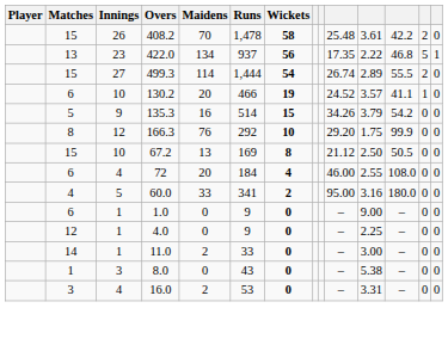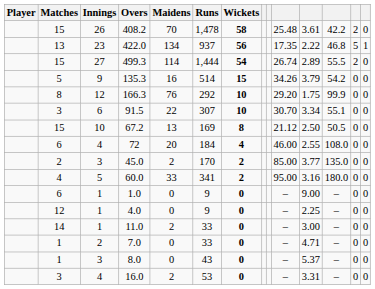 <table class="wikitable sortable" style="text-align:center">
 <tr>
 <th>Player</th>
 <th>Matches</th>
 <th>Innings</th>
 <th>Overs</th>
 <th>Maidens</th>
 <th>Runs</th>
 <th>Wickets</th>
 <th></th>
 <th></th>
 <th></th>
 <th></th>
 <th></th>
 <th></th>
 <th></th>
 </tr>
 <tr>
 <td align="left"></td>
 <td>15</td>
 <td>26</td>
 <td>408.2</td>
 <td>70</td>
 <td>1,478</td>
 <td><strong>58</strong></td>
 <td></td>
 <td></td>
 <td>25.48</td>
 <td>3.61</td>
 <td>42.2</td>
 <td>2</td>
 <td>0</td>
 </tr>
 <tr>
 <td align="left"></td>
 <td>13</td>
 <td>23</td>
 <td>422.0</td>
 <td>134</td>
 <td>937</td>
 <td><strong>56</strong></td>
 <td></td>
 <td></td>
 <td>17.35</td>
 <td>2.22</td>
 <td>46.8</td>
 <td>5</td>
 <td>1</td>
 </tr>
 <tr>
 <td align="left"></td>
 <td>15</td>
 <td>27</td>
 <td>499.3</td>
 <td>114</td>
 <td>1,444</td>
 <td><strong>54</strong></td>
 <td></td>
 <td></td>
 <td>26.74</td>
 <td>2.89</td>
 <td>55.5</td>
 <td>2</td>
 <td>0</td>
 </tr>
 <tr>
 <td align="left"></td>
-<td>6</td>
-<td>10</td>
-<td>130.2</td>
-<td>20</td>
-<td>466</td>
-<td><strong>19</strong></td>
-<td></td>
-<td></td>
-<td>24.52</td>
-<td>3.57</td>
-<td>41.1</td>
-<td>1</td>
-<td>0</td>
-</tr>
-<tr>
-<td align="left"></td>
 <td>5</td>
 <td>9</td>
 <td>135.3</td>
 <td>16</td>
 <td>514</td>
 <td><strong>15</strong></td>
 <td></td>
 <td></td>
 <td>34.26</td>
 <td>3.79</td>
 <td>54.2</td>
 <td>0</td>
 <td>0</td>
 </tr>
 <tr>
 <td align="left"></td>
 <td>8</td>
 <td>12</td>
 <td>166.3</td>
 <td>76</td>
 <td>292</td>
 <td><strong>10</strong></td>
 <td></td>
 <td></td>
 <td>29.20</td>
 <td>1.75</td>
 <td>99.9</td>
 <td>0</td>
 <td>0</td>
 </tr>
 <tr>
 <td align="left"></td>
+<td>3</td>
+<td>6</td>
+<td>91.5</td>
+<td>22</td>
+<td>307</td>
+<td><strong>10</strong></td>
+<td></td>
+<td></td>
+<td>30.70</td>
+<td>3.34</td>
+<td>55.1</td>
+<td>0</td>
+<td>0</td>
+</tr>
+<tr>
+<td align="left"></td>
 <td>15</td>
 <td>10</td>
 <td>67.2</td>
 <td>13</td>
 <td>169</td>
 <td><strong>8</strong></td>
 <td></td>
 <td></td>
 <td>21.12</td>
 <td>2.50</td>
 <td>50.5</td>
 <td>0</td>
 <td>0</td>
 </tr>
 <tr>
 <td align="left"></td>
 <td>6</td>
 <td>4</td>
 <td>72</td>
 <td>20</td>
 <td>184</td>
 <td><strong>4</strong></td>
 <td></td>
 <td></td>
 <td>46.00</td>
 <td>2.55</td>
 <td>108.0</td>
+<td>0</td>
+<td>0</td>
+</tr>
+<tr>
+<td align="left"></td>
+<td>2</td>
+<td>3</td>
+<td>45.0</td>
+<td>2</td>
+<td>170</td>
+<td><strong>2</strong></td>
+<td></td>
+<td></td>
+<td>85.00</td>
+<td>3.77</td>
+<td>135.0</td>
 <td>0</td>
 <td>0</td>
 </tr>
 <tr>
 <td align="left"></td>
 <td>4</td>
 <td>5</td>
 <td>60.0</td>
 <td>33</td>
 <td>341</td>
 <td><strong>2</strong></td>
 <td></td>
 <td></td>
 <td>95.00</td>
 <td>3.16</td>
 <td>180.0</td>
 <td>0</td>
 <td>0</td>
 </tr>
 <tr>
 <td align="left"></td>
 <td>6</td>
 <td>1</td>
 <td>1.0</td>
 <td>0</td>
 <td>9</td>
 <td><strong>0</strong></td>
 <td></td>
 <td></td>
 <td>–</td>
 <td>9.00</td>
 <td>–</td>
 <td>0</td>
 <td>0</td>
 </tr>
 <tr>
 <td align="left"></td>
 <td>12</td>
 <td>1</td>
 <td>4.0</td>
 <td>0</td>
 <td>9</td>
 <td><strong>0</strong></td>
 <td></td>
 <td></td>
 <td>–</td>
 <td>2.25</td>
 <td>–</td>
 <td>0</td>
 <td>0</td>
 </tr>
 <tr>
 <td align="left"></td>
 <td>14</td>
 <td>1</td>
 <td>11.0</td>
 <td>2</td>
 <td>33</td>
 <td><strong>0</strong></td>
 <td></td>
 <td></td>
 <td>–</td>
 <td>3.00</td>
 <td>–</td>
 <td>0</td>
 <td>0</td>
 </tr>
 <tr>
 <td align="left"></td>
 <td>1</td>
+<td>2</td>
+<td>7.0</td>
+<td>0</td>
+<td>33</td>
+<td><strong>0</strong></td>
+<td></td>
+<td></td>
+<td>–</td>
+<td>4.71</td>
+<td>–</td>
+<td>0</td>
+<td>0</td>
+</tr>
+<tr>
+<td align="left"></td>
+<td>1</td>
 <td>3</td>
 <td>8.0</td>
 <td>0</td>
 <td>43</td>
 <td><strong>0</strong></td>
 <td></td>
 <td></td>
 <td>–</td>
-<td>5.38</td>
+<td>5.37</td>
 <td>–</td>
 <td>0</td>
 <td>0</td>
 </tr>
 <tr>
 <td align="left"></td>
 <td>3</td>
 <td>4</td>
 <td>16.0</td>
 <td>2</td>
 <td>53</td>
 <td><strong>0</strong></td>
 <td></td>
 <td></td>
 <td>–</td>
 <td>3.31</td>
 <td>–</td>
 <td>0</td>
 <td>0</td>
 </tr>
 </table>
